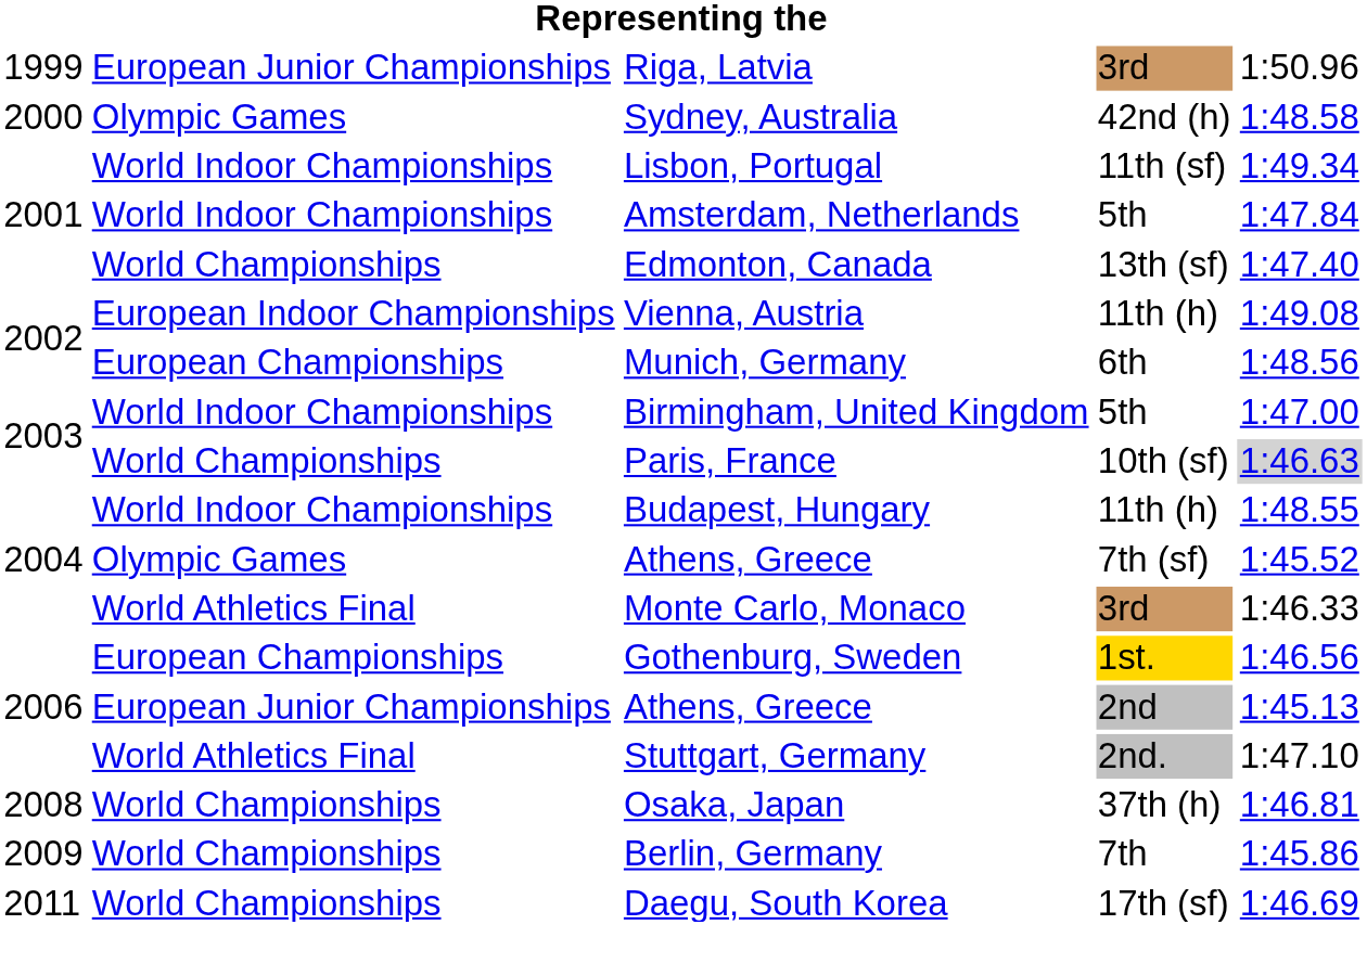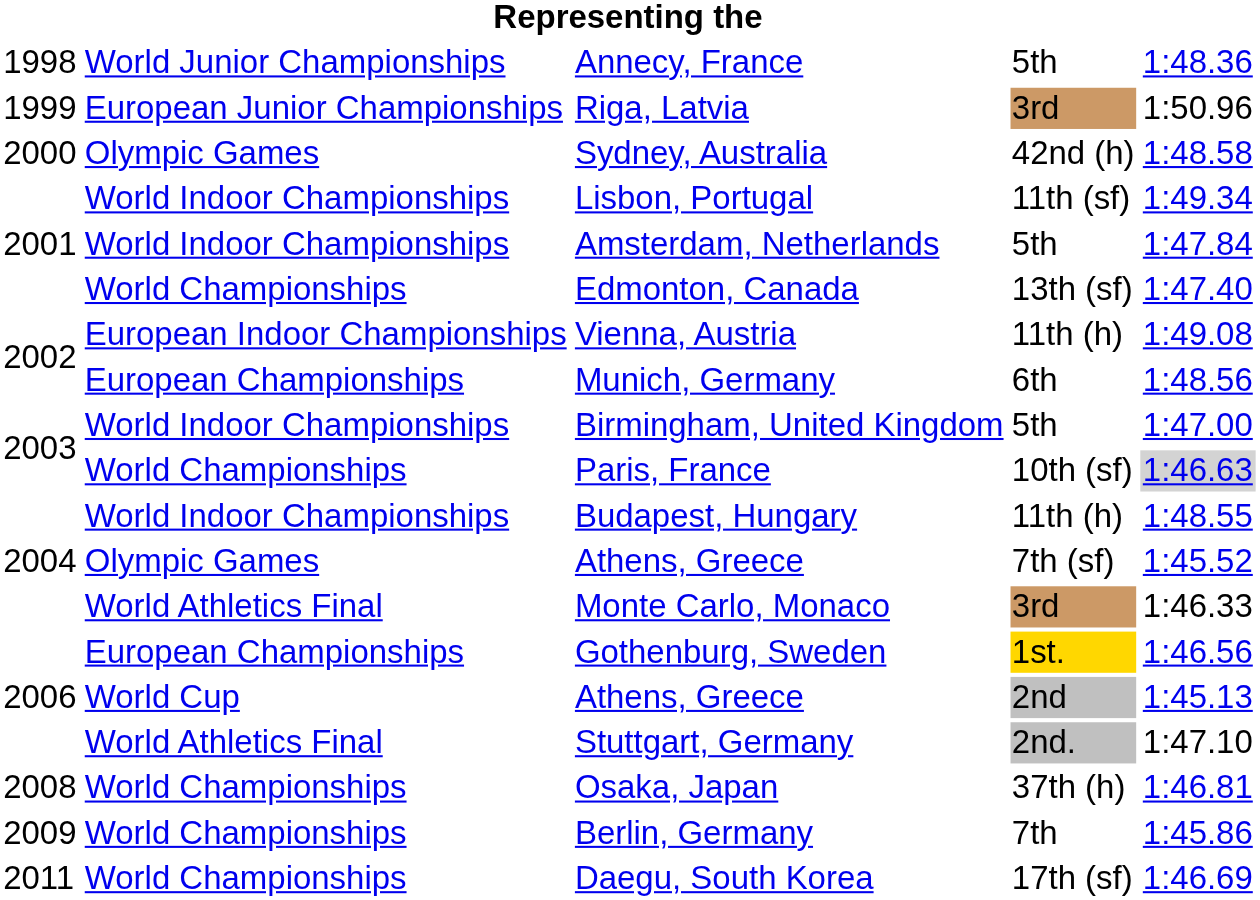 <table>
 <tr>
 <th colspan="5">Representing the </th>
+</tr>
+<tr>
+<td>1998</td>
+<td><a href='#'>World Junior Championships</a></td>
+<td><a href='#'>Annecy, France</a></td>
+<td>5th</td>
+<td><a href='#'>1:48.36</a></td>
 </tr>
 <tr>
 <td>1999</td>
 <td><a href='#'>European Junior Championships</a></td>
 <td><a href='#'>Riga, Latvia</a></td>
 <td bgcolor=cc9966>3rd</td>
 <td>1:50.96</td>
 </tr>
 <tr>
 <td>2000</td>
 <td><a href='#'>Olympic Games</a></td>
 <td><a href='#'>Sydney, Australia</a></td>
 <td>42nd (h)</td>
 <td><a href='#'>1:48.58</a></td>
 </tr>
 <tr>
 <td rowspan=3>2001</td>
 <td><a href='#'>World Indoor Championships</a></td>
 <td><a href='#'>Lisbon, Portugal</a></td>
 <td>11th (sf)</td>
 <td><a href='#'>1:49.34</a></td>
 </tr>
 <tr>
 <td><a href='#'>World Indoor Championships</a></td>
 <td><a href='#'>Amsterdam, Netherlands</a></td>
 <td>5th</td>
 <td><a href='#'>1:47.84</a></td>
 </tr>
 <tr>
 <td><a href='#'>World Championships</a></td>
 <td><a href='#'>Edmonton, Canada</a></td>
 <td>13th (sf)</td>
 <td><a href='#'>1:47.40</a></td>
 </tr>
 <tr>
 <td rowspan=2>2002</td>
 <td><a href='#'>European Indoor Championships</a></td>
 <td><a href='#'>Vienna, Austria</a></td>
 <td>11th (h)</td>
 <td><a href='#'>1:49.08</a></td>
 </tr>
 <tr>
 <td><a href='#'>European Championships</a></td>
 <td><a href='#'>Munich, Germany</a></td>
 <td>6th</td>
 <td><a href='#'>1:48.56</a></td>
 </tr>
 <tr>
 <td rowspan=2>2003</td>
 <td><a href='#'>World Indoor Championships</a></td>
 <td><a href='#'>Birmingham, United Kingdom</a></td>
 <td>5th</td>
 <td><a href='#'>1:47.00</a></td>
 </tr>
 <tr>
 <td><a href='#'>World Championships</a></td>
 <td><a href='#'>Paris, France</a></td>
 <td>10th (sf)</td>
 <td style="background: lightgrey;"><a href='#'>1:46.63</a></td>
 </tr>
 <tr>
 <td rowspan=3>2004</td>
 <td><a href='#'>World Indoor Championships</a></td>
 <td><a href='#'>Budapest, Hungary</a></td>
 <td>11th (h)</td>
 <td><a href='#'>1:48.55</a></td>
 </tr>
 <tr>
 <td><a href='#'>Olympic Games</a></td>
 <td><a href='#'>Athens, Greece</a></td>
 <td>7th (sf)</td>
 <td><a href='#'>1:45.52</a></td>
 </tr>
 <tr>
 <td><a href='#'>World Athletics Final</a></td>
 <td><a href='#'>Monte Carlo, Monaco</a></td>
 <td bgcolor="cc9966">3rd</td>
 <td>1:46.33</td>
 </tr>
 <tr>
 <td rowspan=3>2006</td>
 <td><a href='#'>European Championships</a></td>
 <td><a href='#'>Gothenburg, Sweden</a></td>
 <td bgcolor=gold>1st.</td>
 <td><a href='#'>1:46.56</a></td>
 </tr>
 <tr>
-<td><a href='#'>European Junior Championships</a></td>
+<td><a href='#'>World Cup</a></td>
 <td><a href='#'>Athens, Greece</a></td>
 <td bgcolor=silver>2nd</td>
 <td><a href='#'>1:45.13</a></td>
 </tr>
 <tr>
 <td><a href='#'>World Athletics Final</a></td>
 <td><a href='#'>Stuttgart, Germany</a></td>
 <td bgcolor=silver>2nd.</td>
 <td>1:47.10</td>
 </tr>
 <tr>
 <td>2008</td>
 <td><a href='#'>World Championships</a></td>
 <td><a href='#'>Osaka, Japan</a></td>
 <td>37th (h)</td>
 <td><a href='#'>1:46.81</a></td>
 </tr>
 <tr>
 <td>2009</td>
 <td><a href='#'>World Championships</a></td>
 <td><a href='#'>Berlin, Germany</a></td>
 <td>7th</td>
 <td><a href='#'>1:45.86</a></td>
 </tr>
 <tr>
 <td>2011</td>
 <td><a href='#'>World Championships</a></td>
 <td><a href='#'>Daegu, South Korea</a></td>
 <td>17th (sf)</td>
 <td><a href='#'>1:46.69</a></td>
 </tr>
 </table>
